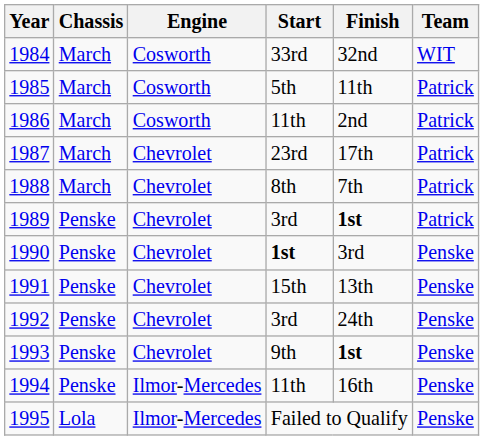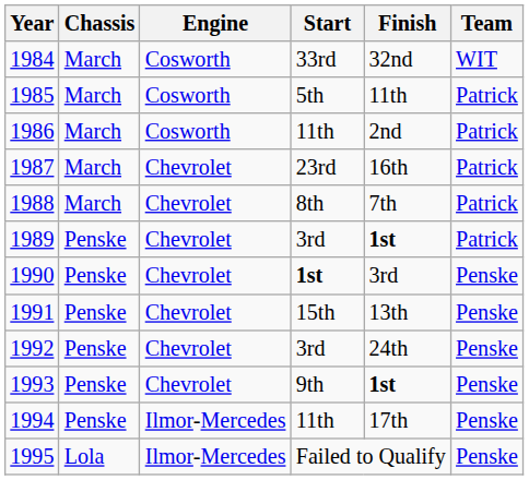 <table class="wikitable" style="font-size: 95%;">
 <tr>
 <th>Year</th>
 <th>Chassis</th>
 <th>Engine</th>
 <th>Start</th>
 <th>Finish</th>
 <th>Team</th>
 </tr>
 <tr>
 <td><a href='#'>1984</a></td>
 <td><a href='#'>March</a></td>
 <td><a href='#'>Cosworth</a></td>
 <td>33rd</td>
 <td>32nd</td>
 <td><a href='#'>WIT</a></td>
 </tr>
 <tr>
 <td><a href='#'>1985</a></td>
 <td><a href='#'>March</a></td>
 <td><a href='#'>Cosworth</a></td>
 <td>5th</td>
 <td>11th</td>
 <td><a href='#'>Patrick</a></td>
 </tr>
 <tr>
 <td><a href='#'>1986</a></td>
 <td><a href='#'>March</a></td>
 <td><a href='#'>Cosworth</a></td>
 <td>11th</td>
 <td>2nd</td>
 <td><a href='#'>Patrick</a></td>
 </tr>
 <tr>
 <td><a href='#'>1987</a></td>
 <td><a href='#'>March</a></td>
 <td><a href='#'>Chevrolet</a></td>
 <td>23rd</td>
-<td>17th</td>
+<td>16th</td>
 <td><a href='#'>Patrick</a></td>
 </tr>
 <tr>
 <td><a href='#'>1988</a></td>
 <td><a href='#'>March</a></td>
 <td><a href='#'>Chevrolet</a></td>
 <td>8th</td>
 <td>7th</td>
 <td><a href='#'>Patrick</a></td>
 </tr>
 <tr>
 <td><a href='#'>1989</a></td>
 <td><a href='#'>Penske</a></td>
 <td><a href='#'>Chevrolet</a></td>
 <td>3rd</td>
 <td><strong>1st</strong></td>
 <td><a href='#'>Patrick</a></td>
 </tr>
 <tr>
 <td><a href='#'>1990</a></td>
 <td><a href='#'>Penske</a></td>
 <td><a href='#'>Chevrolet</a></td>
 <td><strong>1st</strong></td>
 <td>3rd</td>
 <td><a href='#'>Penske</a></td>
 </tr>
 <tr>
 <td><a href='#'>1991</a></td>
 <td><a href='#'>Penske</a></td>
 <td><a href='#'>Chevrolet</a></td>
 <td>15th</td>
 <td>13th</td>
 <td><a href='#'>Penske</a></td>
 </tr>
 <tr>
 <td><a href='#'>1992</a></td>
 <td><a href='#'>Penske</a></td>
 <td><a href='#'>Chevrolet</a></td>
 <td>3rd</td>
 <td>24th</td>
 <td><a href='#'>Penske</a></td>
 </tr>
 <tr>
 <td><a href='#'>1993</a></td>
 <td><a href='#'>Penske</a></td>
 <td><a href='#'>Chevrolet</a></td>
 <td>9th</td>
 <td><strong>1st</strong></td>
 <td><a href='#'>Penske</a></td>
 </tr>
 <tr>
 <td><a href='#'>1994</a></td>
 <td><a href='#'>Penske</a></td>
 <td><a href='#'>Ilmor</a>-<a href='#'>Mercedes</a></td>
 <td>11th</td>
-<td>16th</td>
+<td>17th</td>
 <td><a href='#'>Penske</a></td>
 </tr>
 <tr>
 <td><a href='#'>1995</a></td>
 <td><a href='#'>Lola</a></td>
 <td><a href='#'>Ilmor</a>-<a href='#'>Mercedes</a></td>
 <td colspan=2 align=center>Failed to Qualify</td>
 <td><a href='#'>Penske</a></td>
 </tr>
 </table>
